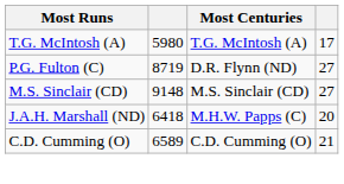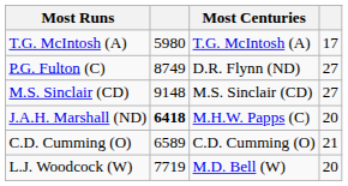 <table class=wikitable>
 <tr>
 <th>Most Runs</th>
 <th></th>
 <th>Most Centuries</th>
 <th></th>
 </tr>
 <tr>
 <td><a href='#'>T.G. McIntosh</a> (A)</td>
 <td>5980</td>
 <td><a href='#'>T.G. McIntosh</a> (A)</td>
 <td>17</td>
 </tr>
 <tr>
 <td><a href='#'>P.G. Fulton</a> (C)</td>
-<td>8719</td>
+<td>8749</td>
 <td>D.R. Flynn (ND)</td>
 <td>27</td>
 </tr>
 <tr>
 <td><a href='#'>M.S. Sinclair</a> (CD)</td>
 <td>9148</td>
 <td>M.S. Sinclair (CD)</td>
 <td>27</td>
 </tr>
 <tr>
 <td><a href='#'>J.A.H. Marshall</a> (ND)</td>
-<td>6418</td>
+<td><strong>6418</strong></td>
 <td><a href='#'>M.H.W. Papps</a> (C)</td>
 <td>20</td>
 </tr>
 <tr>
 <td>C.D. Cumming (O)</td>
 <td>6589</td>
 <td>C.D. Cumming (O)</td>
 <td>21</td>
 </tr>
+<tr>
+<td>L.J. Woodcock (W)</td>
+<td>7719</td>
+<td><a href='#'>M.D. Bell</a> (W)</td>
+<td>20</td>
+</tr>
 </table>
